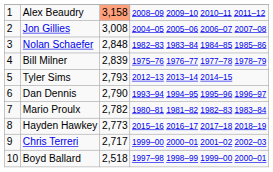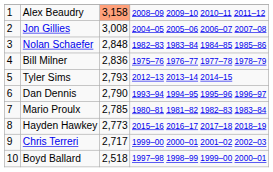 <table class="wikitable">
 <tr>
 </tr>
 <tr>
 <td>1</td>
 <td>Alex Beaudry</td>
 <td style="background: lightsalmon;">3,158</td>
 <td style="font-size:80%;"><a href='#'>2008–09</a> <a href='#'>2009–10</a> <a href='#'>2010–11</a> <a href='#'>2011–12</a></td>
 </tr>
 <tr>
 <td>2</td>
 <td><a href='#'>Jon Gillies</a></td>
 <td>3,008</td>
 <td style="font-size:80%;"><a href='#'>2004–05</a> <a href='#'>2005–06</a> <a href='#'>2006–07</a> <a href='#'>2007–08</a></td>
 </tr>
 <tr>
 <td>3</td>
 <td><a href='#'>Nolan Schaefer</a></td>
 <td>2,848</td>
 <td style="font-size:80%;"><a href='#'>1982–83</a> <a href='#'>1983–84</a> <a href='#'>1984–85</a> <a href='#'>1985–86</a></td>
 </tr>
 <tr>
 <td>4</td>
 <td>Bill Milner</td>
-<td>2,839</td>
+<td>2,836</td>
 <td style="font-size:80%;"><a href='#'>1975–76</a> <a href='#'>1976–77</a> <a href='#'>1977–78</a> <a href='#'>1978–79</a></td>
 </tr>
 <tr>
 <td>5</td>
 <td>Tyler Sims</td>
 <td>2,793</td>
 <td style="font-size:80%;"><a href='#'>2012–13</a> <a href='#'>2013–14</a> <a href='#'>2014–15</a></td>
 </tr>
 <tr>
 <td>6</td>
 <td>Dan Dennis</td>
 <td>2,790</td>
 <td style="font-size:80%;"><a href='#'>1993–94</a> <a href='#'>1994–95</a> <a href='#'>1995–96</a> <a href='#'>1996–97</a></td>
 </tr>
 <tr>
 <td>7</td>
 <td>Mario Proulx</td>
-<td>2,782</td>
+<td>2,785</td>
 <td style="font-size:80%;"><a href='#'>1980–81</a> <a href='#'>1981–82</a> <a href='#'>1982–83</a> <a href='#'>1983–84</a></td>
 </tr>
 <tr>
 <td>8</td>
 <td>Hayden Hawkey</td>
 <td>2,773</td>
 <td style="font-size:80%;"><a href='#'>2015–16</a> <a href='#'>2016–17</a> <a href='#'>2017–18</a> <a href='#'>2018–19</a></td>
 </tr>
 <tr>
 <td>9</td>
 <td><a href='#'>Chris Terreri</a></td>
 <td>2,717</td>
 <td style="font-size:80%;"><a href='#'>1999–00</a> <a href='#'>2000–01</a> <a href='#'>2001–02</a> <a href='#'>2002–03</a></td>
 </tr>
 <tr>
 <td>10</td>
 <td>Boyd Ballard</td>
 <td>2,518</td>
 <td style="font-size:80%;"><a href='#'>1997–98</a> <a href='#'>1998–99</a> <a href='#'>1999–00</a> <a href='#'>2000–01</a></td>
 </tr>
 </table>
